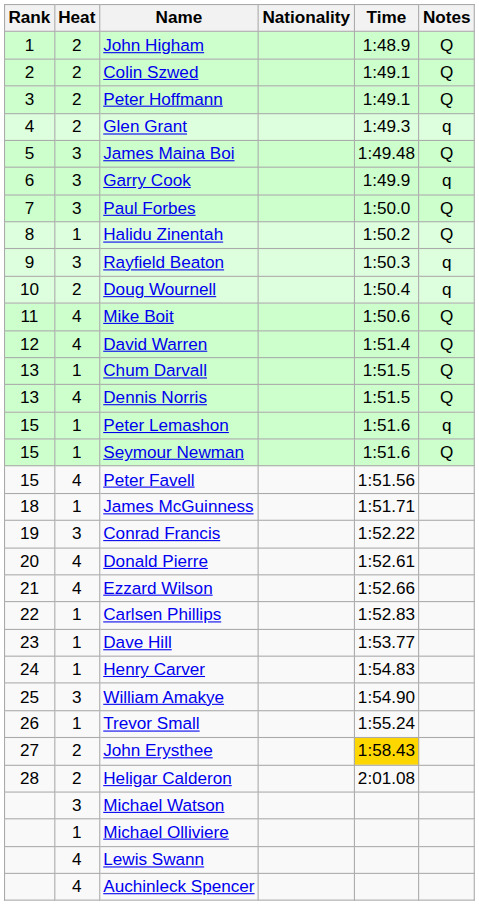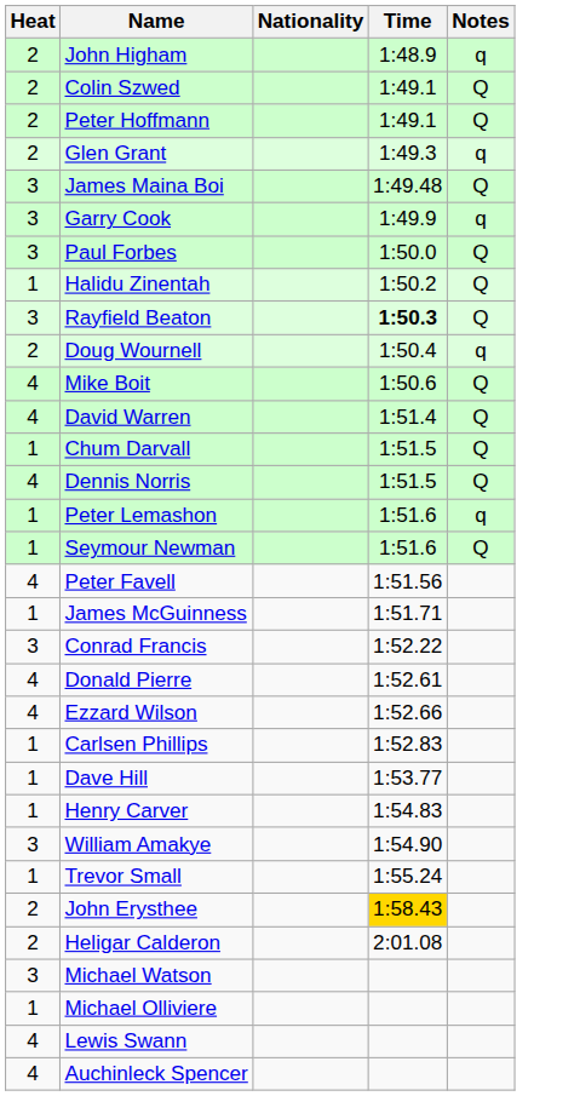 <table class="wikitable sortable" style="text-align:center">
 <tr>
-<th>Rank</th>
 <th>Heat</th>
 <th>Name</th>
 <th>Nationality</th>
 <th>Time</th>
 <th>Notes</th>
 </tr>
 <tr bgcolor=ccffcc>
-<td>1</td>
 <td>2</td>
 <td align=left><a href='#'>John Higham</a></td>
 <td align=left></td>
 <td>1:48.9</td>
-<td>Q</td>
+<td>q</td>
 </tr>
 <tr bgcolor=ccffcc>
-<td>2</td>
 <td>2</td>
 <td align=left><a href='#'>Colin Szwed</a></td>
 <td align=left></td>
 <td>1:49.1</td>
 <td>Q</td>
 </tr>
 <tr bgcolor=ccffcc>
-<td>3</td>
 <td>2</td>
 <td align=left><a href='#'>Peter Hoffmann</a></td>
 <td align=left></td>
 <td>1:49.1</td>
 <td>Q</td>
 </tr>
 <tr bgcolor=ddffdd>
-<td>4</td>
 <td>2</td>
 <td align=left><a href='#'>Glen Grant</a></td>
 <td align=left></td>
 <td>1:49.3</td>
 <td>q</td>
 </tr>
 <tr bgcolor=ccffcc>
-<td>5</td>
 <td>3</td>
 <td align=left><a href='#'>James Maina Boi</a></td>
 <td align=left></td>
 <td>1:49.48</td>
 <td>Q</td>
 </tr>
 <tr bgcolor=ccffcc>
-<td>6</td>
 <td>3</td>
 <td align=left><a href='#'>Garry Cook</a></td>
 <td align=left></td>
 <td>1:49.9</td>
 <td>q</td>
 </tr>
 <tr bgcolor=ccffcc>
-<td>7</td>
 <td>3</td>
 <td align=left><a href='#'>Paul Forbes</a></td>
 <td align=left></td>
 <td>1:50.0</td>
 <td>Q</td>
 </tr>
 <tr bgcolor=ddffdd>
-<td>8</td>
 <td>1</td>
 <td align=left><a href='#'>Halidu Zinentah</a></td>
 <td align=left></td>
 <td>1:50.2</td>
 <td>Q</td>
 </tr>
 <tr bgcolor=ddffdd>
-<td>9</td>
 <td>3</td>
 <td align=left><a href='#'>Rayfield Beaton</a></td>
 <td align=left></td>
-<td>1:50.3</td>
-<td>q</td>
+<td><strong>1:50.3</strong></td>
+<td>Q</td>
 </tr>
 <tr bgcolor=ddffdd>
-<td>10</td>
 <td>2</td>
 <td align=left><a href='#'>Doug Wournell</a></td>
 <td align=left></td>
 <td>1:50.4</td>
 <td>q</td>
 </tr>
 <tr bgcolor=ccffcc>
-<td>11</td>
 <td>4</td>
 <td align=left><a href='#'>Mike Boit</a></td>
 <td align=left></td>
 <td>1:50.6</td>
 <td>Q</td>
 </tr>
 <tr bgcolor=ccffcc>
-<td>12</td>
 <td>4</td>
 <td align=left><a href='#'>David Warren</a></td>
 <td align=left></td>
 <td>1:51.4</td>
 <td>Q</td>
 </tr>
 <tr bgcolor=ccffcc>
-<td>13</td>
 <td>1</td>
 <td align=left><a href='#'>Chum Darvall</a></td>
 <td align=left></td>
 <td>1:51.5</td>
 <td>Q</td>
 </tr>
 <tr bgcolor=ccffcc>
-<td>13</td>
 <td>4</td>
 <td align=left><a href='#'>Dennis Norris</a></td>
 <td align=left></td>
 <td>1:51.5</td>
 <td>Q</td>
 </tr>
 <tr bgcolor=ccffcc>
-<td>15</td>
 <td>1</td>
 <td align=left><a href='#'>Peter Lemashon</a></td>
 <td align=left></td>
 <td>1:51.6</td>
 <td>q</td>
 </tr>
 <tr bgcolor=ccffcc>
-<td>15</td>
 <td>1</td>
 <td align=left><a href='#'>Seymour Newman</a></td>
 <td align=left></td>
 <td>1:51.6</td>
 <td>Q</td>
 </tr>
 <tr>
-<td>15</td>
 <td>4</td>
 <td align=left><a href='#'>Peter Favell</a></td>
 <td align=left></td>
 <td>1:51.56</td>
 <td></td>
 </tr>
 <tr>
-<td>18</td>
 <td>1</td>
 <td align=left><a href='#'>James McGuinness</a></td>
 <td align=left></td>
 <td>1:51.71</td>
 <td></td>
 </tr>
 <tr>
-<td>19</td>
 <td>3</td>
 <td align=left><a href='#'>Conrad Francis</a></td>
 <td align=left></td>
 <td>1:52.22</td>
 <td></td>
 </tr>
 <tr>
-<td>20</td>
 <td>4</td>
 <td align=left><a href='#'>Donald Pierre</a></td>
 <td align=left></td>
 <td>1:52.61</td>
 <td></td>
 </tr>
 <tr>
-<td>21</td>
 <td>4</td>
 <td align=left><a href='#'>Ezzard Wilson</a></td>
 <td align=left></td>
 <td>1:52.66</td>
 <td></td>
 </tr>
 <tr>
-<td>22</td>
 <td>1</td>
 <td align=left><a href='#'>Carlsen Phillips</a></td>
 <td align=left></td>
 <td>1:52.83</td>
 <td></td>
 </tr>
 <tr>
-<td>23</td>
 <td>1</td>
 <td align=left><a href='#'>Dave Hill</a></td>
 <td align=left></td>
 <td>1:53.77</td>
 <td></td>
 </tr>
 <tr>
-<td>24</td>
 <td>1</td>
 <td align=left><a href='#'>Henry Carver</a></td>
 <td align=left></td>
 <td>1:54.83</td>
 <td></td>
 </tr>
 <tr>
-<td>25</td>
 <td>3</td>
 <td align=left><a href='#'>William Amakye</a></td>
 <td align=left></td>
 <td>1:54.90</td>
 <td></td>
 </tr>
 <tr>
-<td>26</td>
 <td>1</td>
 <td align=left><a href='#'>Trevor Small</a></td>
 <td align=left></td>
 <td>1:55.24</td>
 <td></td>
 </tr>
 <tr>
-<td>27</td>
 <td>2</td>
 <td align=left><a href='#'>John Erysthee</a></td>
 <td align=left></td>
 <td style="background: gold;">1:58.43</td>
 <td></td>
 </tr>
 <tr>
-<td>28</td>
 <td>2</td>
 <td align=left><a href='#'>Heligar Calderon</a></td>
 <td align=left></td>
 <td>2:01.08</td>
 <td></td>
 </tr>
 <tr>
-<td></td>
 <td>3</td>
 <td align=left><a href='#'>Michael Watson</a></td>
 <td align=left></td>
 <td></td>
 <td></td>
 </tr>
 <tr>
-<td></td>
 <td>1</td>
 <td align=left><a href='#'>Michael Olliviere</a></td>
 <td align=left></td>
 <td></td>
 <td></td>
 </tr>
 <tr>
-<td></td>
 <td>4</td>
 <td align=left><a href='#'>Lewis Swann</a></td>
 <td align=left></td>
 <td></td>
 <td></td>
 </tr>
 <tr>
-<td></td>
 <td>4</td>
 <td align=left><a href='#'>Auchinleck Spencer</a></td>
 <td align=left></td>
 <td></td>
 <td></td>
 </tr>
 </table>
